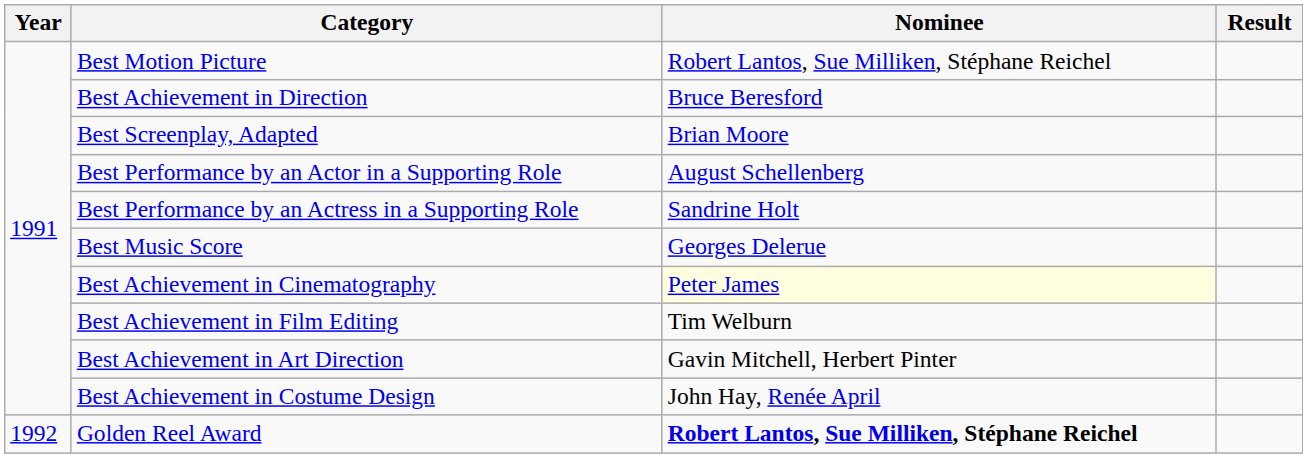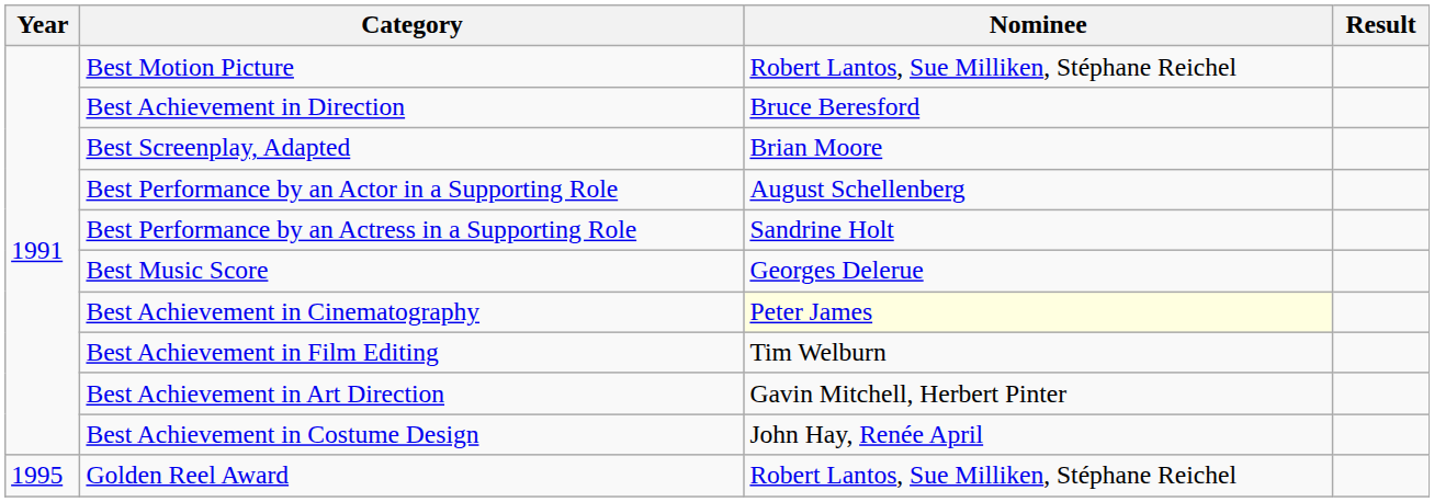 <table class="wikitable plainrowheaders sortable" width="100%">
 <tr>
 <th>Year</th>
 <th>Category</th>
 <th>Nominee</th>
 <th>Result</th>
 </tr>
 <tr>
 <td rowspan="10"><a href='#'>1991</a></td>
 <td><a href='#'>Best Motion Picture</a></td>
 <td><a href='#'>Robert Lantos</a>, <a href='#'>Sue Milliken</a>, Stéphane Reichel</td>
 <td></td>
 </tr>
 <tr>
 <td><a href='#'>Best Achievement in Direction</a></td>
 <td><a href='#'>Bruce Beresford</a></td>
 <td></td>
 </tr>
 <tr>
 <td><a href='#'>Best Screenplay, Adapted</a></td>
 <td><a href='#'>Brian Moore</a></td>
 <td></td>
 </tr>
 <tr>
 <td><a href='#'>Best Performance by an Actor in a Supporting Role</a></td>
 <td><a href='#'>August Schellenberg</a></td>
 <td></td>
 </tr>
 <tr>
 <td><a href='#'>Best Performance by an Actress in a Supporting Role</a></td>
 <td><a href='#'>Sandrine Holt</a></td>
 <td></td>
 </tr>
 <tr>
 <td><a href='#'>Best Music Score</a></td>
 <td><a href='#'>Georges Delerue</a></td>
 <td></td>
 </tr>
 <tr>
 <td><a href='#'>Best Achievement in Cinematography</a></td>
 <td style="background: lightyellow;"><a href='#'>Peter James</a></td>
 <td></td>
 </tr>
 <tr>
 <td><a href='#'>Best Achievement in Film Editing</a></td>
 <td>Tim Welburn</td>
 <td></td>
 </tr>
 <tr>
 <td><a href='#'>Best Achievement in Art Direction</a></td>
 <td>Gavin Mitchell, Herbert Pinter</td>
 <td></td>
 </tr>
 <tr>
 <td><a href='#'>Best Achievement in Costume Design</a></td>
 <td>John Hay, <a href='#'>Renée April</a></td>
 <td></td>
 </tr>
 <tr>
-<td><a href='#'>1992</a></td>
+<td><a href='#'>1995</a></td>
 <td><a href='#'>Golden Reel Award</a></td>
-<td><strong><a href='#'>Robert Lantos</a>, <a href='#'>Sue Milliken</a>, Stéphane Reichel</strong></td>
+<td><a href='#'>Robert Lantos</a>, <a href='#'>Sue Milliken</a>, Stéphane Reichel</td>
 <td></td>
 </tr>
 </table>
